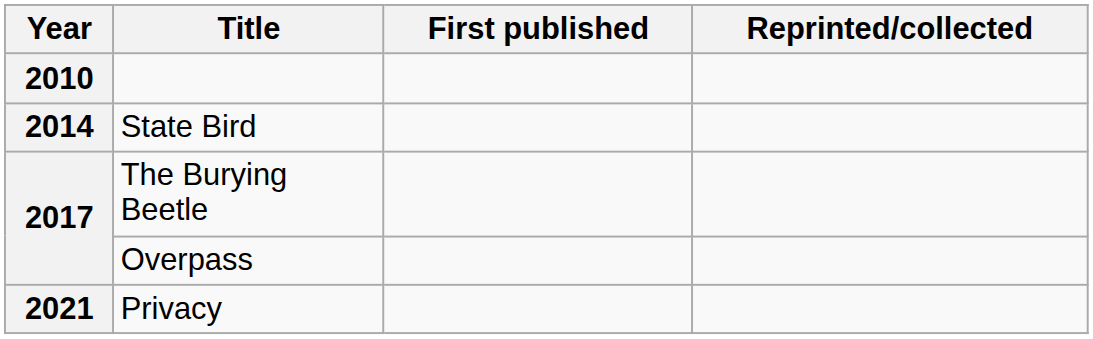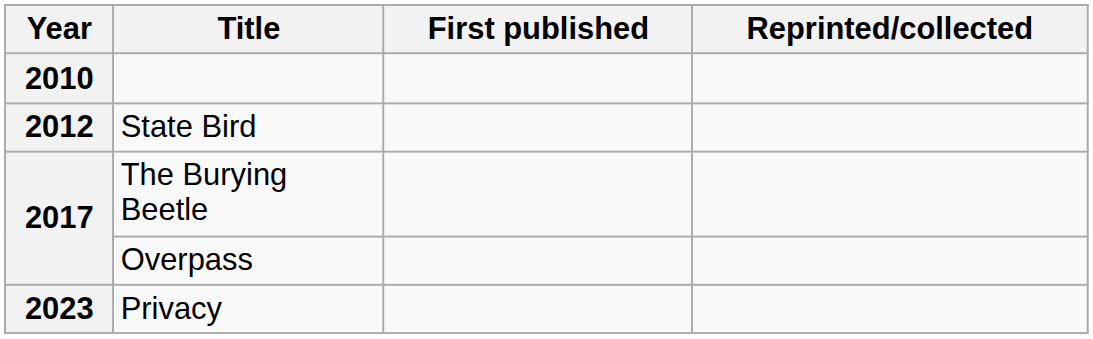 <table class='wikitable sortable' width='90%'>
 <tr>
 <th>Year</th>
 <th width="25%">Title</th>
 <th>First published</th>
 <th>Reprinted/collected</th>
 </tr>
 <tr>
 <th>2010</th>
 <td></td>
 <td></td>
 <td></td>
 </tr>
 <tr>
-<th>2014</th>
+<th>2012</th>
 <td>State Bird</td>
 <td></td>
 <td></td>
 </tr>
 <tr>
 <th rowspan="2">2017</th>
 <td data-sort-value="burying beetle">The Burying Beetle</td>
 <td></td>
 <td></td>
 </tr>
 <tr>
 <td>Overpass</td>
 <td></td>
 <td></td>
 </tr>
 <tr>
-<th>2021</th>
+<th>2023</th>
 <td>Privacy</td>
 <td></td>
 <td></td>
 </tr>
 </table>
